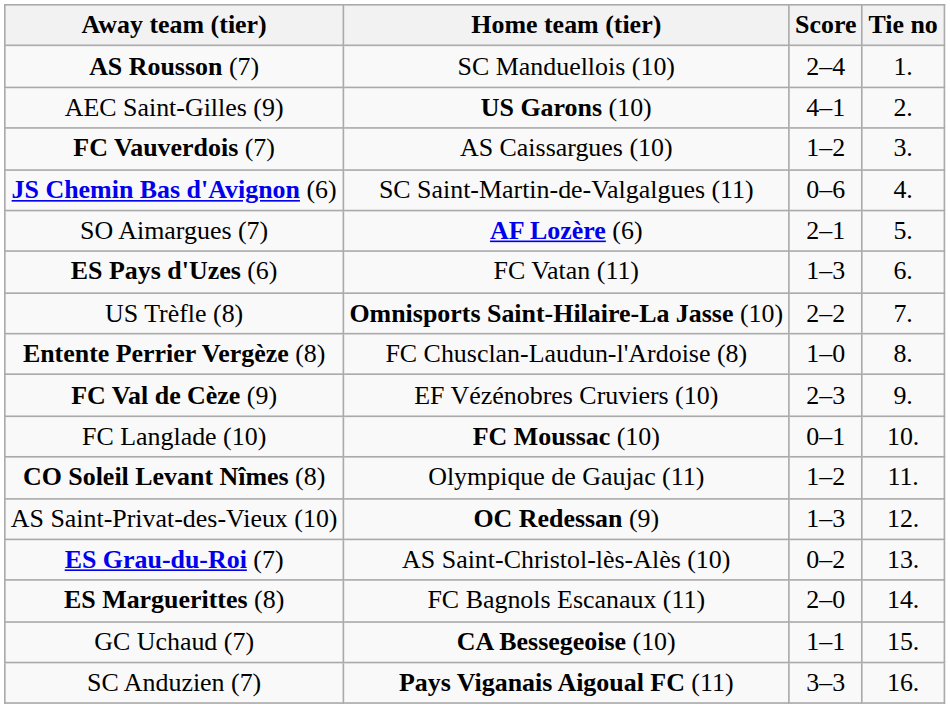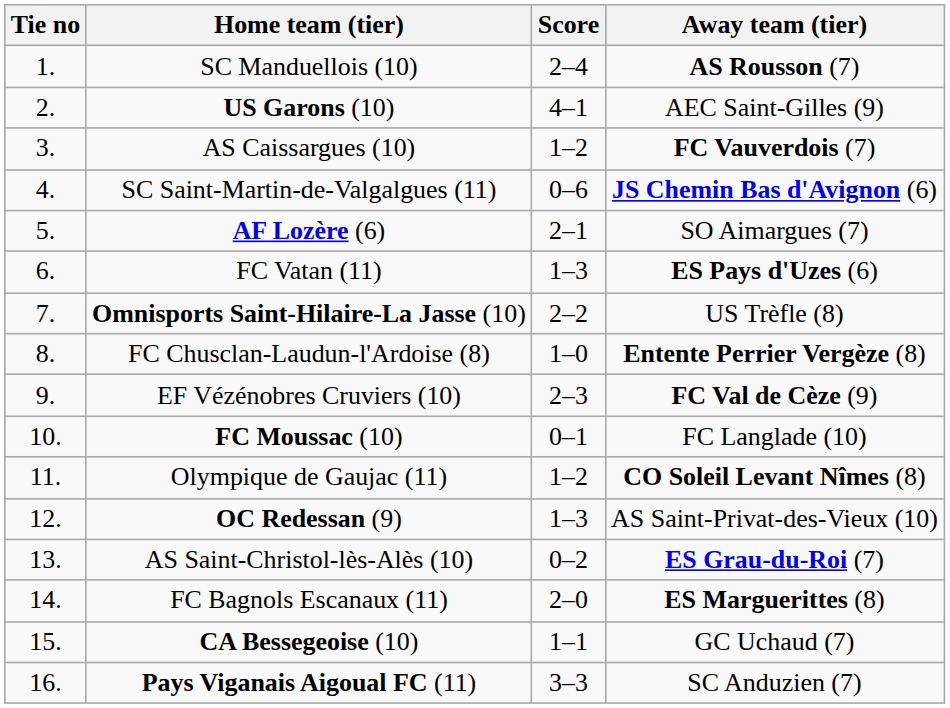 <table class="wikitable" style="text-align: center">
 <tr>
-<th>Away team (tier)</th>
+<th>Tie no</th>
 <th>Home team (tier)</th>
 <th>Score</th>
-<th>Tie no</th>
+<th>Away team (tier)</th>
 </tr>
 <tr>
-<td><strong>AS Rousson</strong> (7)</td>
+<td>1.</td>
 <td>SC Manduellois (10)</td>
 <td>2–4</td>
-<td>1.</td>
+<td><strong>AS Rousson</strong> (7)</td>
 </tr>
 <tr>
-<td>AEC Saint-Gilles (9)</td>
+<td>2.</td>
 <td><strong>US Garons</strong> (10)</td>
 <td>4–1</td>
-<td>2.</td>
+<td>AEC Saint-Gilles (9)</td>
 </tr>
 <tr>
-<td><strong>FC Vauverdois</strong> (7)</td>
+<td>3.</td>
 <td>AS Caissargues (10)</td>
 <td>1–2</td>
-<td>3.</td>
+<td><strong>FC Vauverdois</strong> (7)</td>
 </tr>
 <tr>
-<td><strong><a href='#'>JS Chemin Bas d'Avignon</a></strong> (6)</td>
+<td>4.</td>
 <td>SC Saint-Martin-de-Valgalgues (11)</td>
 <td>0–6</td>
-<td>4.</td>
+<td><strong><a href='#'>JS Chemin Bas d'Avignon</a></strong> (6)</td>
 </tr>
 <tr>
-<td>SO Aimargues (7)</td>
+<td>5.</td>
 <td><strong><a href='#'>AF Lozère</a></strong> (6)</td>
 <td>2–1</td>
-<td>5.</td>
+<td>SO Aimargues (7)</td>
 </tr>
 <tr>
-<td><strong>ES Pays d'Uzes</strong> (6)</td>
+<td>6.</td>
 <td>FC Vatan (11)</td>
 <td>1–3</td>
-<td>6.</td>
+<td><strong>ES Pays d'Uzes</strong> (6)</td>
 </tr>
 <tr>
-<td>US Trèfle (8)</td>
+<td>7.</td>
 <td><strong>Omnisports Saint-Hilaire-La Jasse</strong> (10)</td>
 <td>2–2 </td>
-<td>7.</td>
+<td>US Trèfle (8)</td>
 </tr>
 <tr>
-<td><strong>Entente Perrier Vergèze</strong> (8)</td>
+<td>8.</td>
 <td>FC Chusclan-Laudun-l'Ardoise (8)</td>
 <td>1–0</td>
-<td>8.</td>
+<td><strong>Entente Perrier Vergèze</strong> (8)</td>
 </tr>
 <tr>
-<td><strong>FC Val de Cèze</strong> (9)</td>
+<td>9.</td>
 <td>EF Vézénobres Cruviers (10)</td>
 <td>2–3</td>
-<td>9.</td>
+<td><strong>FC Val de Cèze</strong> (9)</td>
 </tr>
 <tr>
-<td>FC Langlade (10)</td>
+<td>10.</td>
 <td><strong>FC Moussac</strong> (10)</td>
 <td>0–1</td>
-<td>10.</td>
+<td>FC Langlade (10)</td>
 </tr>
 <tr>
-<td><strong>CO Soleil Levant Nîmes</strong> (8)</td>
+<td>11.</td>
 <td>Olympique de Gaujac (11)</td>
 <td>1–2</td>
-<td>11.</td>
+<td><strong>CO Soleil Levant Nîmes</strong> (8)</td>
 </tr>
 <tr>
-<td>AS Saint-Privat-des-Vieux (10)</td>
+<td>12.</td>
 <td><strong>OC Redessan</strong> (9)</td>
 <td>1–3</td>
-<td>12.</td>
+<td>AS Saint-Privat-des-Vieux (10)</td>
 </tr>
 <tr>
-<td><strong><a href='#'>ES Grau-du-Roi</a></strong> (7)</td>
+<td>13.</td>
 <td>AS Saint-Christol-lès-Alès (10)</td>
 <td>0–2</td>
-<td>13.</td>
+<td><strong><a href='#'>ES Grau-du-Roi</a></strong> (7)</td>
 </tr>
 <tr>
-<td><strong>ES Marguerittes</strong> (8)</td>
+<td>14.</td>
 <td>FC Bagnols Escanaux (11)</td>
 <td>2–0</td>
-<td>14.</td>
+<td><strong>ES Marguerittes</strong> (8)</td>
 </tr>
 <tr>
-<td>GC Uchaud (7)</td>
+<td>15.</td>
 <td><strong>CA Bessegeoise</strong> (10)</td>
 <td>1–1 </td>
-<td>15.</td>
+<td>GC Uchaud (7)</td>
 </tr>
 <tr>
-<td>SC Anduzien (7)</td>
+<td>16.</td>
 <td><strong>Pays Viganais Aigoual FC</strong> (11)</td>
 <td>3–3 </td>
-<td>16.</td>
+<td>SC Anduzien (7)</td>
 </tr>
 </table>
